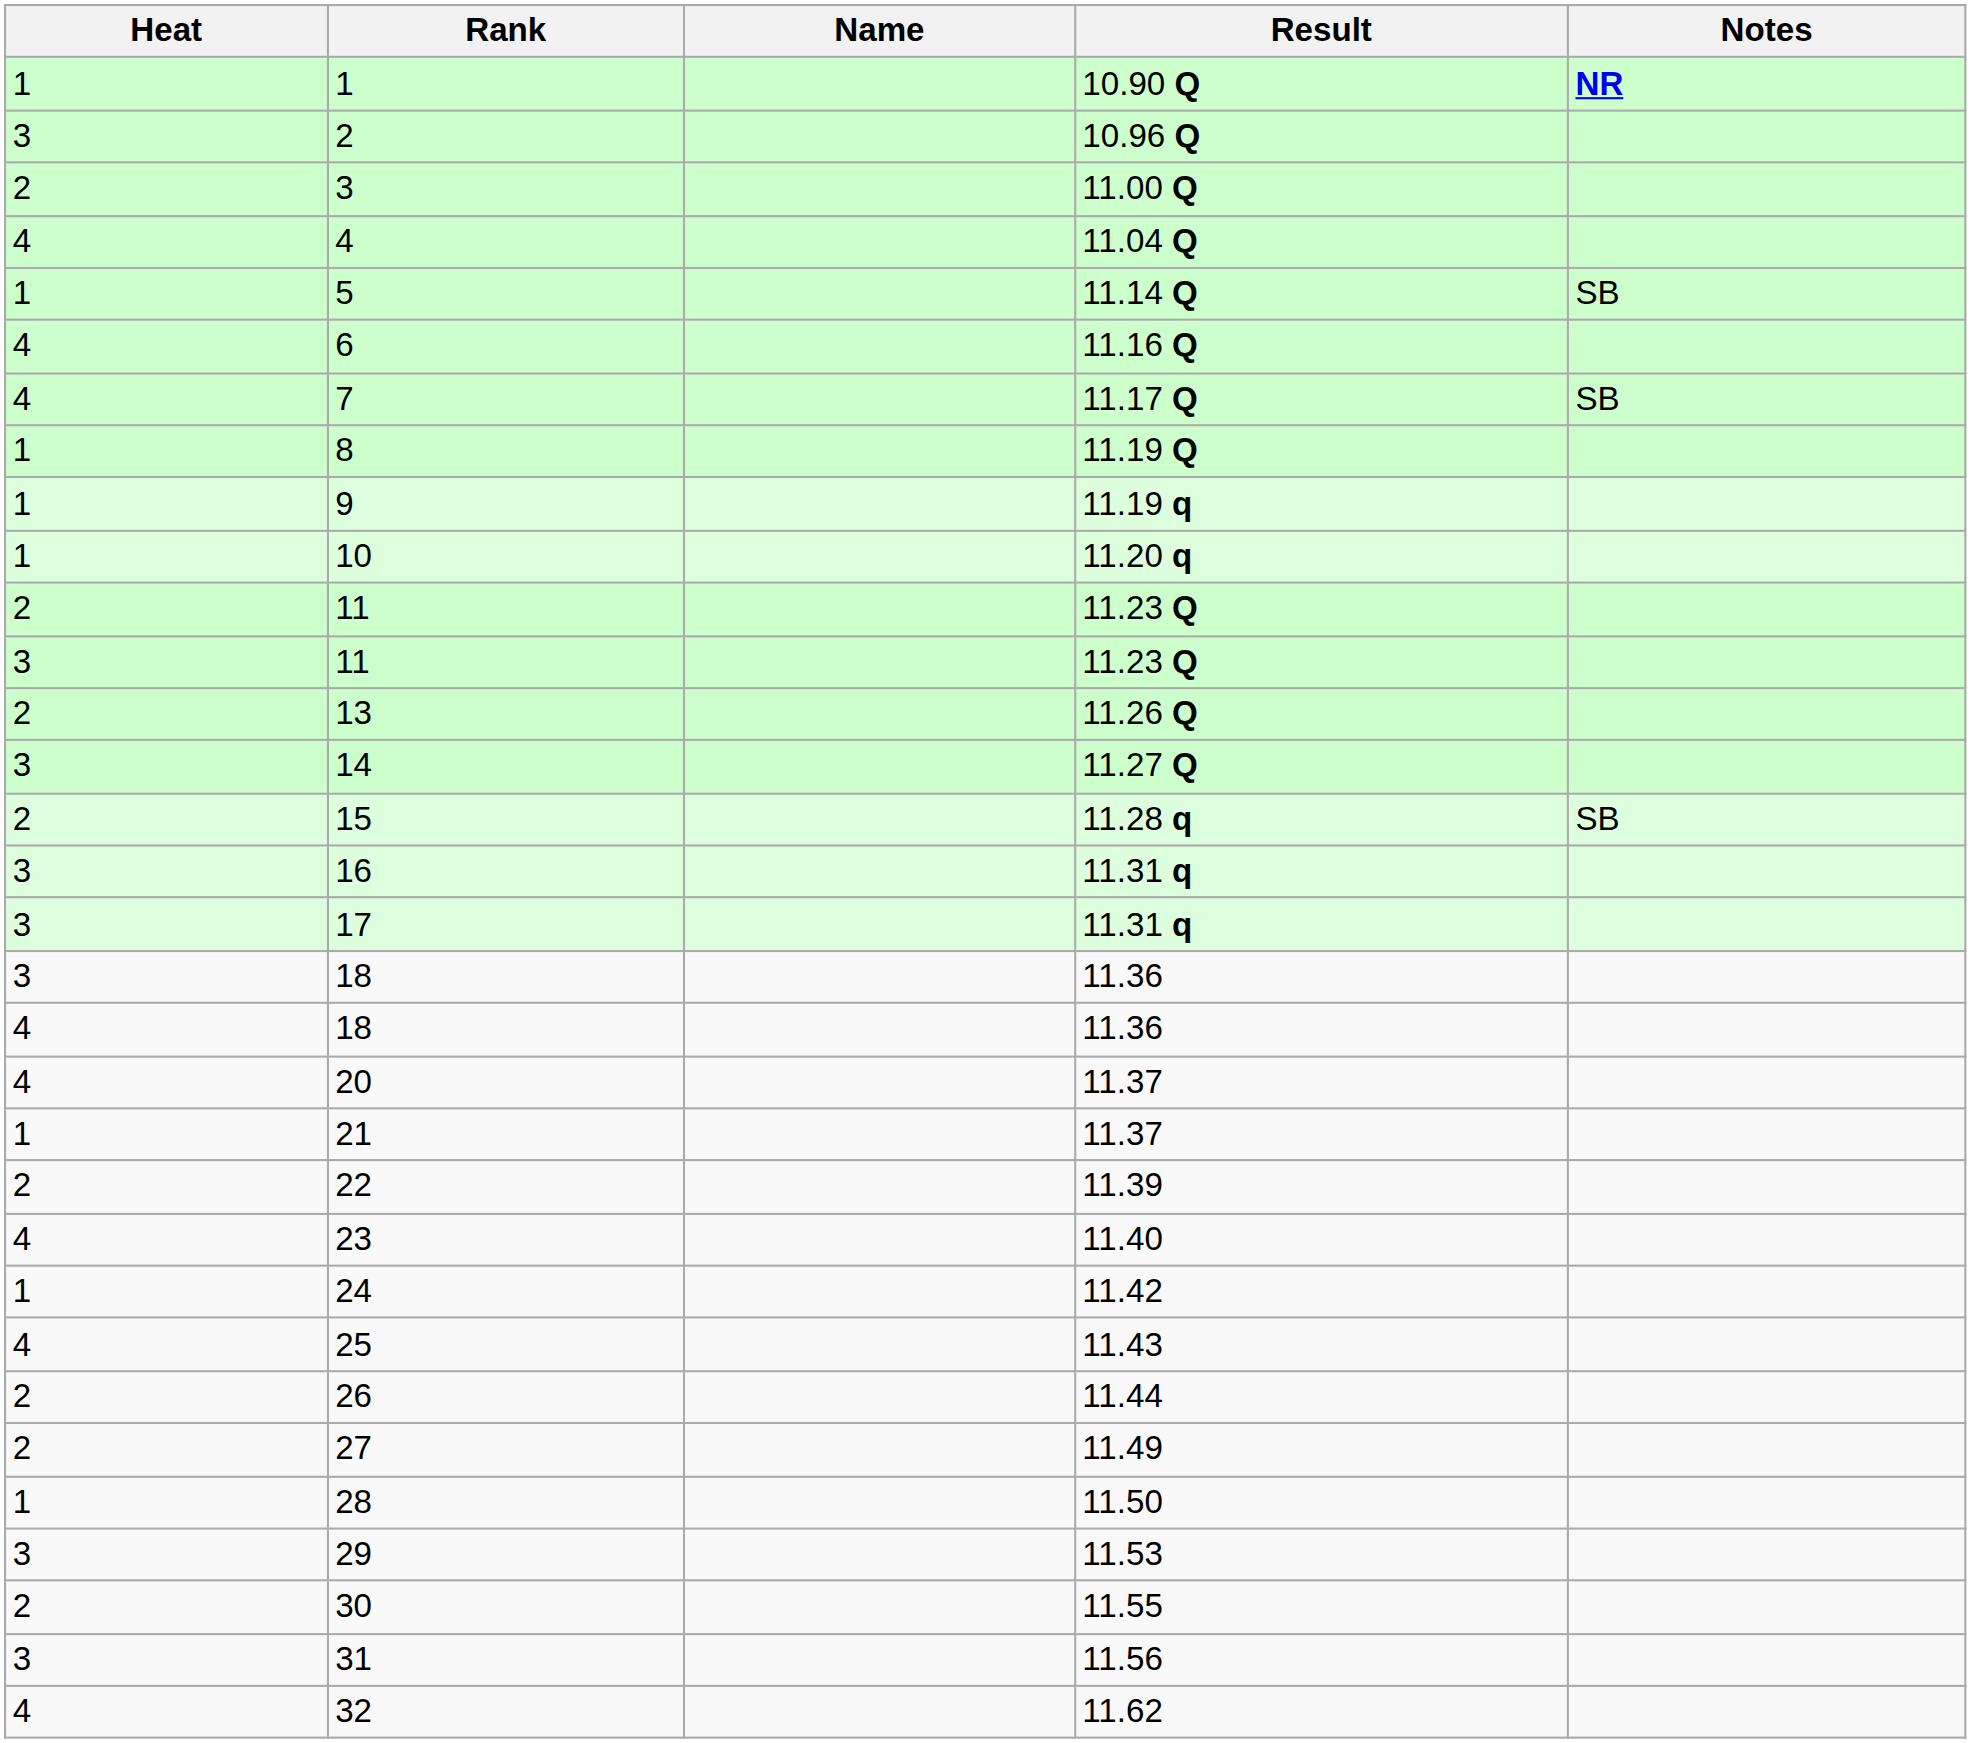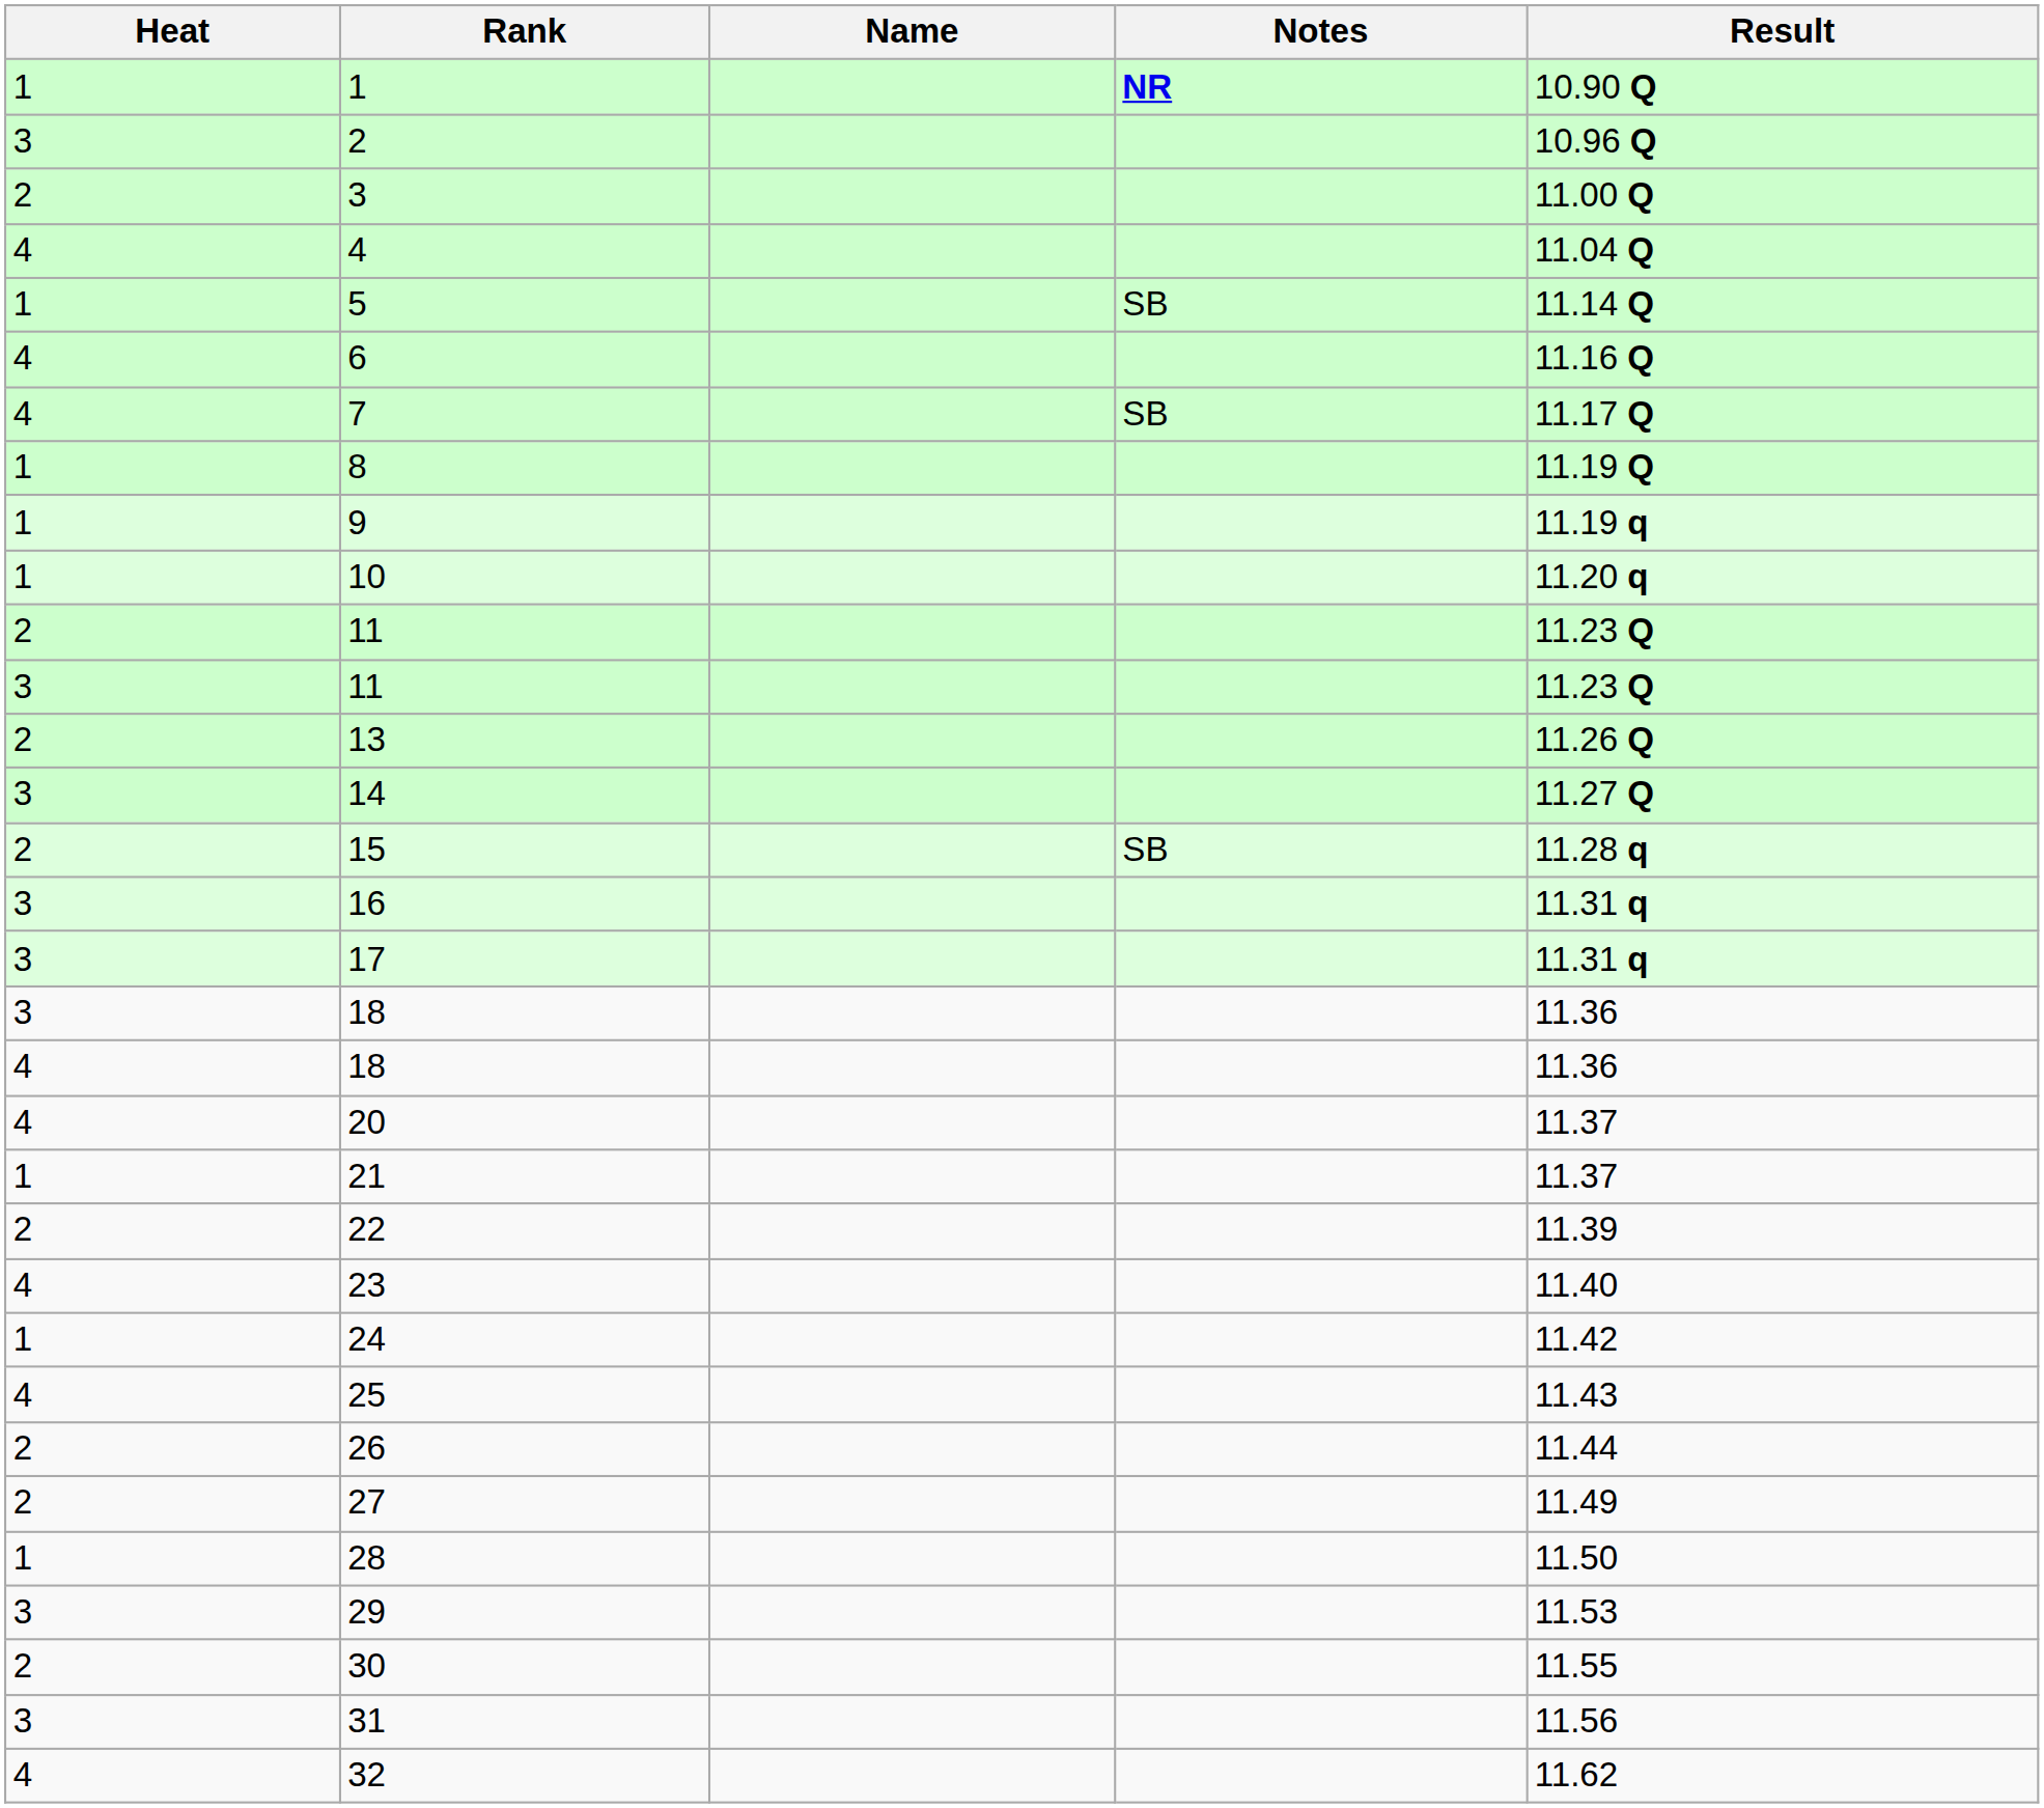 <table class="sortable wikitable" width=75%>
 <tr>
 <th>Heat</th>
 <th>Rank</th>
 <th>Name</th>
+<th>Notes</th>
 <th>Result</th>
-<th>Notes</th>
 </tr>
 <tr style="background:#ccffcc;">
 <td>1</td>
 <td>1</td>
 <td></td>
+<td><strong><a href='#'>NR</a></strong></td>
 <td>10.90 <strong>Q</strong></td>
-<td><strong><a href='#'>NR</a></strong></td>
 </tr>
 <tr style="background:#ccffcc;">
 <td>3</td>
 <td>2</td>
 <td></td>
+<td></td>
 <td>10.96 <strong>Q</strong></td>
-<td></td>
 </tr>
 <tr style="background:#ccffcc;">
 <td>2</td>
 <td>3</td>
 <td></td>
+<td></td>
 <td>11.00 <strong>Q</strong></td>
-<td></td>
 </tr>
 <tr style="background:#ccffcc;">
 <td>4</td>
 <td>4</td>
 <td></td>
+<td></td>
 <td>11.04 <strong>Q</strong></td>
-<td></td>
 </tr>
 <tr style="background:#ccffcc;">
 <td>1</td>
 <td>5</td>
 <td></td>
+<td>SB</td>
 <td>11.14 <strong>Q</strong></td>
-<td>SB</td>
 </tr>
 <tr style="background:#ccffcc;">
 <td>4</td>
 <td>6</td>
 <td></td>
+<td></td>
 <td>11.16 <strong>Q</strong></td>
-<td></td>
 </tr>
 <tr style="background:#ccffcc;">
 <td>4</td>
 <td>7</td>
 <td></td>
+<td>SB</td>
 <td>11.17 <strong>Q</strong></td>
-<td>SB</td>
 </tr>
 <tr style="background:#ccffcc;">
 <td>1</td>
 <td>8</td>
 <td></td>
+<td></td>
 <td>11.19 <strong>Q</strong></td>
-<td></td>
 </tr>
 <tr style="background:#ddffdd;">
 <td>1</td>
 <td>9</td>
 <td></td>
+<td></td>
 <td>11.19 <strong>q</strong></td>
-<td></td>
 </tr>
 <tr style="background:#ddffdd;">
 <td>1</td>
 <td>10</td>
 <td></td>
+<td></td>
 <td>11.20 <strong>q</strong></td>
-<td></td>
 </tr>
 <tr style="background:#ccffcc;">
 <td>2</td>
 <td>11</td>
 <td></td>
+<td></td>
 <td>11.23 <strong>Q</strong></td>
-<td></td>
 </tr>
 <tr style="background:#ccffcc;">
 <td>3</td>
 <td>11</td>
 <td></td>
+<td></td>
 <td>11.23 <strong>Q</strong></td>
-<td></td>
 </tr>
 <tr style="background:#ccffcc;">
 <td>2</td>
 <td>13</td>
 <td></td>
+<td></td>
 <td>11.26 <strong>Q</strong></td>
-<td></td>
 </tr>
 <tr style="background:#ccffcc;">
 <td>3</td>
 <td>14</td>
 <td></td>
+<td></td>
 <td>11.27 <strong>Q</strong></td>
-<td></td>
 </tr>
 <tr style="background:#ddffdd;">
 <td>2</td>
 <td>15</td>
 <td></td>
+<td>SB</td>
 <td>11.28 <strong>q</strong></td>
-<td>SB</td>
 </tr>
 <tr style="background:#ddffdd;">
 <td>3</td>
 <td>16</td>
 <td></td>
+<td></td>
 <td>11.31 <strong>q</strong></td>
-<td></td>
 </tr>
 <tr style="background:#ddffdd;">
 <td>3</td>
 <td>17</td>
 <td></td>
+<td></td>
 <td>11.31 <strong>q</strong></td>
-<td></td>
 </tr>
 <tr>
 <td>3</td>
 <td>18</td>
 <td></td>
+<td></td>
 <td>11.36</td>
-<td></td>
 </tr>
 <tr>
 <td>4</td>
 <td>18</td>
 <td></td>
+<td></td>
 <td>11.36</td>
-<td></td>
 </tr>
 <tr>
 <td>4</td>
 <td>20</td>
 <td></td>
+<td></td>
 <td>11.37</td>
-<td></td>
 </tr>
 <tr>
 <td>1</td>
 <td>21</td>
 <td></td>
+<td></td>
 <td>11.37</td>
-<td></td>
 </tr>
 <tr>
 <td>2</td>
 <td>22</td>
 <td></td>
+<td></td>
 <td>11.39</td>
-<td></td>
 </tr>
 <tr>
 <td>4</td>
 <td>23</td>
 <td></td>
+<td></td>
 <td>11.40</td>
-<td></td>
 </tr>
 <tr>
 <td>1</td>
 <td>24</td>
 <td></td>
+<td></td>
 <td>11.42</td>
-<td></td>
 </tr>
 <tr>
 <td>4</td>
 <td>25</td>
 <td></td>
+<td></td>
 <td>11.43</td>
-<td></td>
 </tr>
 <tr>
 <td>2</td>
 <td>26</td>
 <td></td>
+<td></td>
 <td>11.44</td>
-<td></td>
 </tr>
 <tr>
 <td>2</td>
 <td>27</td>
 <td></td>
+<td></td>
 <td>11.49</td>
-<td></td>
 </tr>
 <tr>
 <td>1</td>
 <td>28</td>
 <td></td>
+<td></td>
 <td>11.50</td>
-<td></td>
 </tr>
 <tr>
 <td>3</td>
 <td>29</td>
 <td></td>
+<td></td>
 <td>11.53</td>
-<td></td>
 </tr>
 <tr>
 <td>2</td>
 <td>30</td>
 <td></td>
+<td></td>
 <td>11.55</td>
-<td></td>
 </tr>
 <tr>
 <td>3</td>
 <td>31</td>
 <td></td>
+<td></td>
 <td>11.56</td>
-<td></td>
 </tr>
 <tr>
 <td>4</td>
 <td>32</td>
 <td></td>
+<td></td>
 <td>11.62</td>
-<td></td>
 </tr>
 </table>
